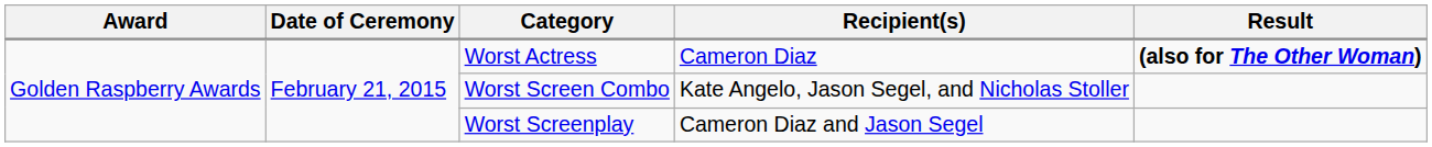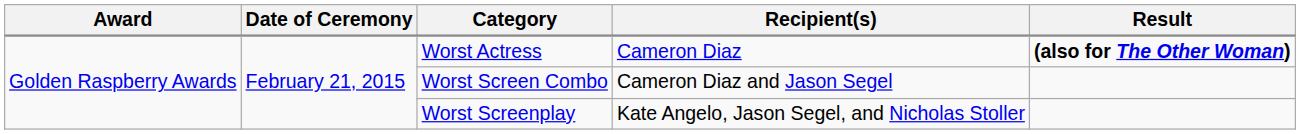 <table class="wikitable plainrowheaders sortable">
 <tr style="text-align:center;">
 <th scope="col">Award</th>
 <th scope="col">Date of Ceremony</th>
 <th scope="col">Category</th>
 <th scope="col">Recipient(s)</th>
 <th scope="col">Result</th>
 </tr>
 <tr style="border-top:2px solid gray;">
 </tr>
 <tr>
 <td rowspan="3"><a href='#'>Golden Raspberry Awards</a></td>
 <td rowspan="3"><a href='#'>February 21, 2015</a></td>
 <td><a href='#'>Worst Actress</a></td>
 <td><a href='#'>Cameron Diaz</a></td>
 <td><strong> (also for <em><a href='#'>The Other Woman</a></em>)</strong></td>
 </tr>
 <tr>
 <td><a href='#'>Worst Screen Combo</a></td>
-<td>Kate Angelo, Jason Segel, and <a href='#'>Nicholas Stoller</a></td>
+<td>Cameron Diaz and <a href='#'>Jason Segel</a></td>
 <td></td>
 </tr>
 <tr>
 <td><a href='#'>Worst Screenplay</a></td>
-<td>Cameron Diaz and <a href='#'>Jason Segel</a></td>
+<td>Kate Angelo, Jason Segel, and <a href='#'>Nicholas Stoller</a></td>
 <td></td>
 </tr>
 </table>
